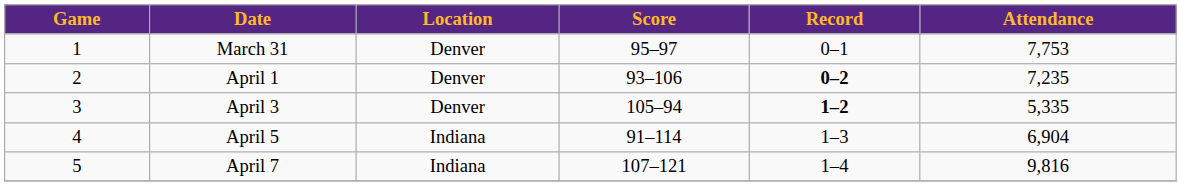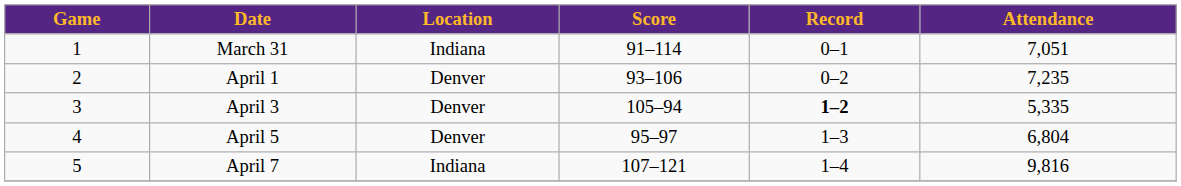 <table class="wikitable" width="80%">
 <tr align="center"  style="background:#552583;color:#FDB927;">
 <td><strong>Game</strong></td>
 <td><strong>Date</strong></td>
 <td><strong>Location</strong></td>
 <td><strong>Score</strong></td>
 <td><strong>Record</strong></td>
 <td><strong>Attendance</strong></td>
 </tr>
 <tr align="center" bgcolor="">
 <td>1</td>
 <td>March 31</td>
-<td>Denver</td>
-<td>95–97</td>
+<td>Indiana</td>
+<td>91–114</td>
 <td>0–1</td>
-<td>7,753</td>
+<td>7,051</td>
 </tr>
 <tr align="center" bgcolor="">
 <td>2</td>
 <td>April 1</td>
 <td>Denver</td>
 <td>93–106</td>
-<td><strong>0–2</strong></td>
+<td>0–2</td>
 <td>7,235</td>
 </tr>
 <tr align="center" bgcolor="">
 <td>3</td>
 <td>April 3</td>
 <td>Denver</td>
 <td>105–94</td>
 <td><strong>1–2</strong></td>
 <td>5,335</td>
 </tr>
 <tr align="center" bgcolor="">
 <td>4</td>
 <td>April 5</td>
-<td>Indiana</td>
-<td>91–114</td>
+<td>Denver</td>
+<td>95–97</td>
 <td>1–3</td>
-<td>6,904</td>
+<td>6,804</td>
 </tr>
 <tr align="center" bgcolor="">
 <td>5</td>
 <td>April 7</td>
 <td>Indiana</td>
 <td>107–121</td>
 <td>1–4</td>
 <td>9,816</td>
 </tr>
 <tr align="center" bgcolor="">
 </tr>
 </table>
